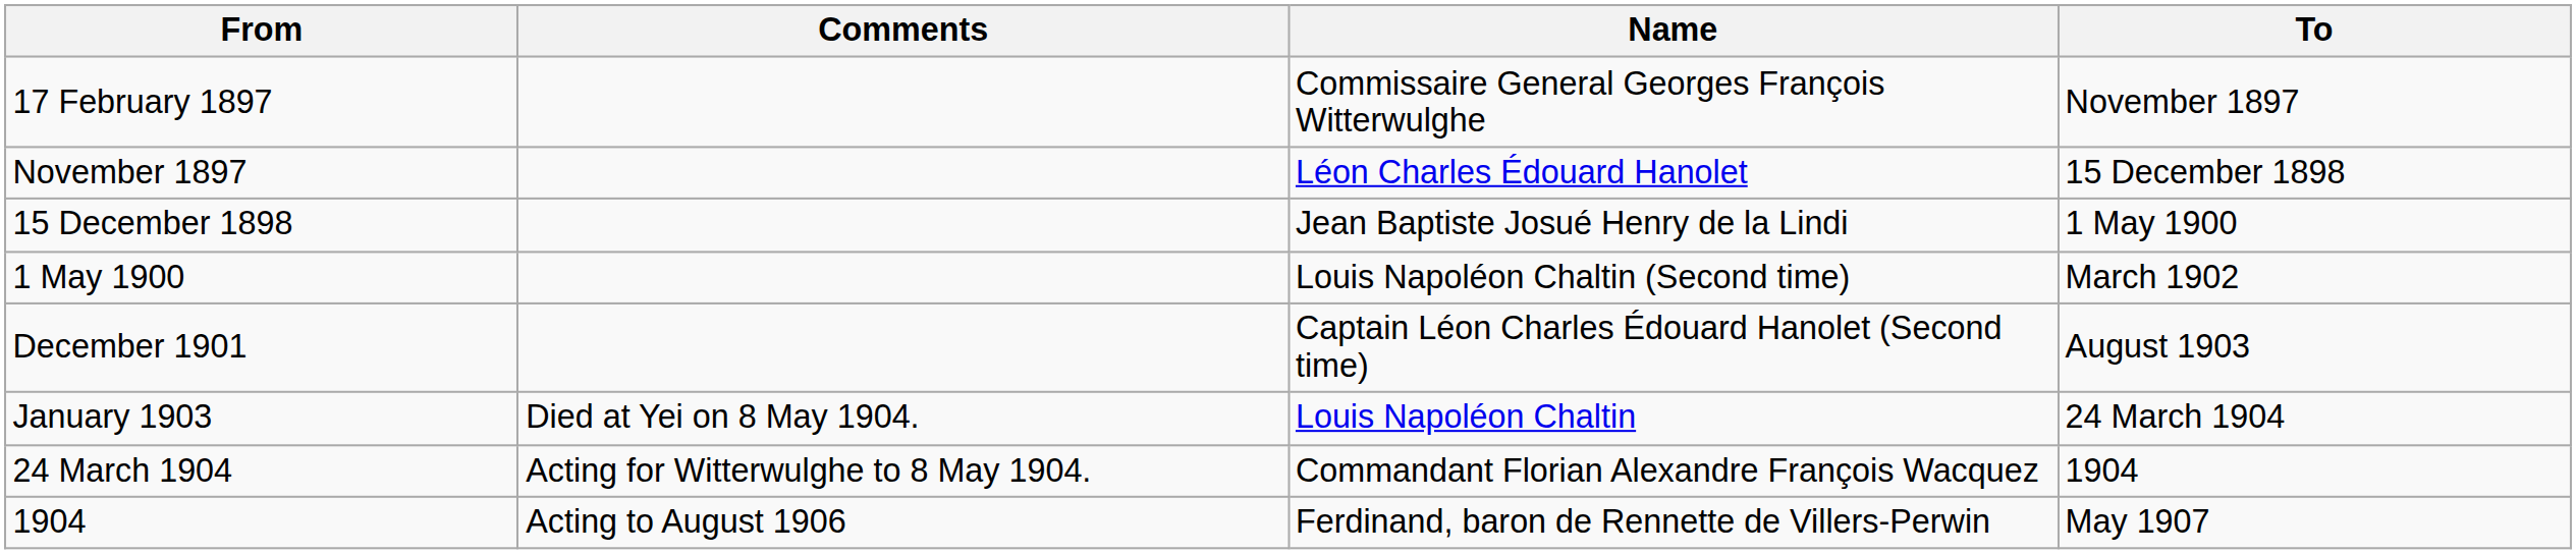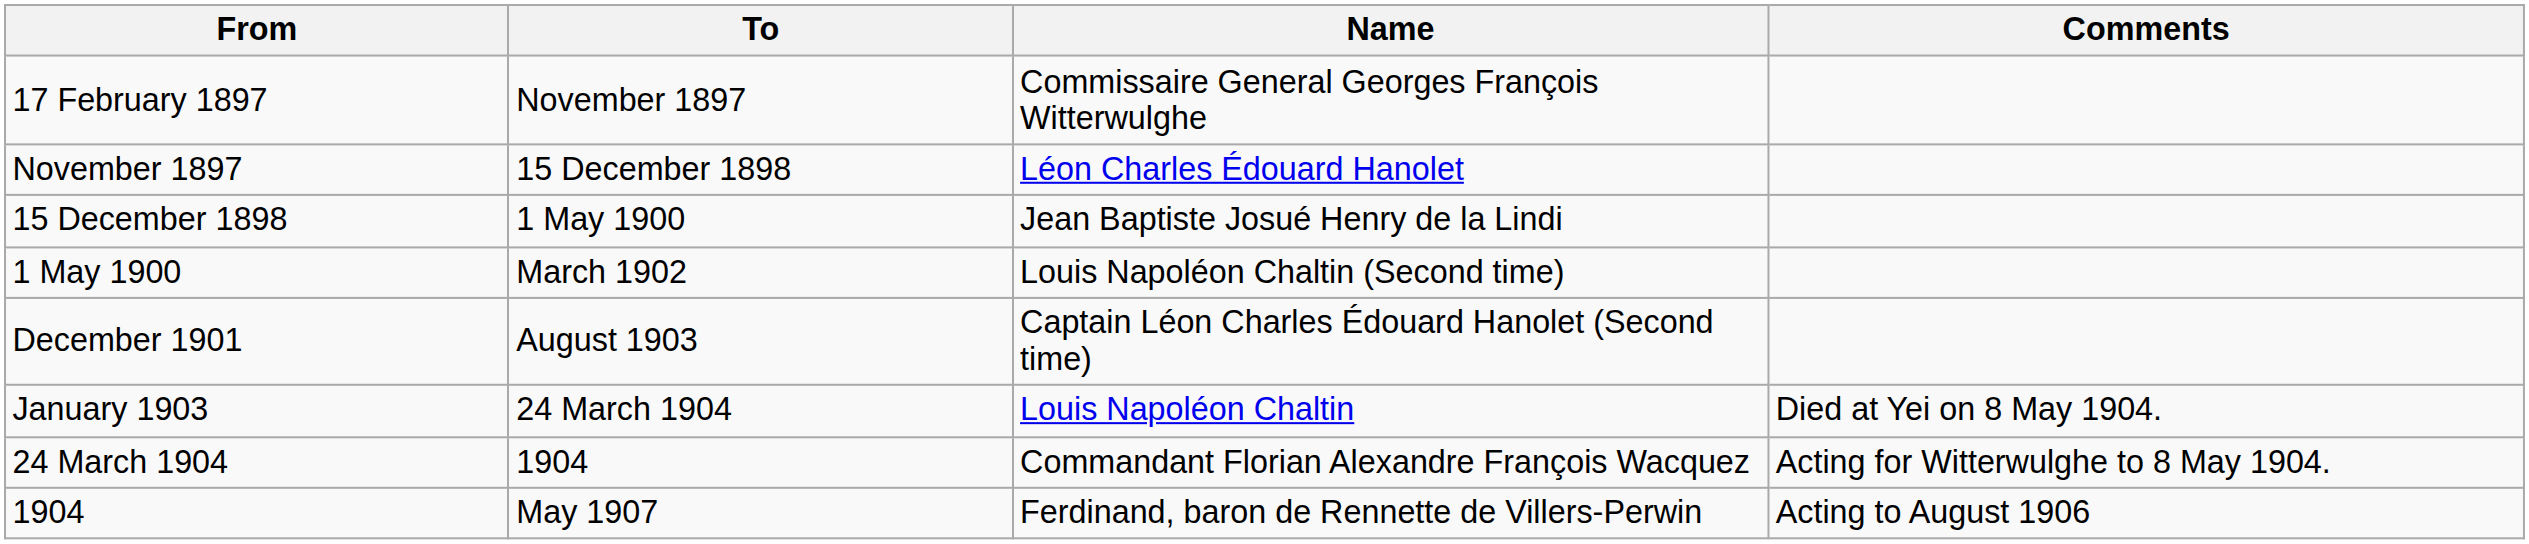 <table class="wikitable">
 <tr>
 <th>From</th>
+<th>To</th>
+<th style="width: 30%;">Name</th>
 <th style="width: 30%;">Comments</th>
-<th style="width: 30%;">Name</th>
-<th>To</th>
 </tr>
 <tr>
 <td>17 February 1897</td>
+<td>November 1897</td>
+<td>Commissaire General Georges François Witterwulghe</td>
 <td></td>
-<td>Commissaire General Georges François Witterwulghe</td>
-<td>November 1897</td>
 </tr>
 <tr>
 <td>November 1897</td>
+<td>15 December 1898</td>
+<td><a href='#'>Léon Charles Édouard Hanolet</a></td>
 <td></td>
-<td><a href='#'>Léon Charles Édouard Hanolet</a></td>
-<td>15 December 1898</td>
 </tr>
 <tr>
 <td>15 December 1898</td>
+<td>1 May 1900</td>
+<td>Jean Baptiste Josué Henry de la Lindi</td>
 <td></td>
-<td>Jean Baptiste Josué Henry de la Lindi</td>
-<td>1 May 1900</td>
 </tr>
 <tr>
 <td>1 May 1900</td>
+<td>March 1902</td>
+<td>Louis Napoléon Chaltin (Second time)</td>
 <td></td>
-<td>Louis Napoléon Chaltin (Second time)</td>
-<td>March 1902</td>
 </tr>
 <tr>
 <td>December 1901</td>
+<td>August 1903</td>
+<td>Captain Léon Charles Édouard Hanolet (Second time)</td>
 <td></td>
-<td>Captain Léon Charles Édouard Hanolet (Second time)</td>
-<td>August 1903</td>
 </tr>
 <tr>
 <td>January 1903</td>
+<td>24 March 1904</td>
+<td><a href='#'>Louis Napoléon Chaltin</a></td>
 <td>Died at Yei on 8 May 1904.</td>
-<td><a href='#'>Louis Napoléon Chaltin</a></td>
-<td>24 March 1904</td>
 </tr>
 <tr>
 <td>24 March 1904</td>
+<td>1904</td>
+<td>Commandant Florian Alexandre François Wacquez</td>
 <td>Acting for Witterwulghe to 8 May 1904.</td>
-<td>Commandant Florian Alexandre François Wacquez</td>
-<td>1904</td>
 </tr>
 <tr>
 <td>1904</td>
+<td>May 1907</td>
+<td>Ferdinand, baron de Rennette de Villers-Perwin</td>
 <td>Acting to August 1906</td>
-<td>Ferdinand, baron de Rennette de Villers-Perwin</td>
-<td>May 1907</td>
 </tr>
 </table>
